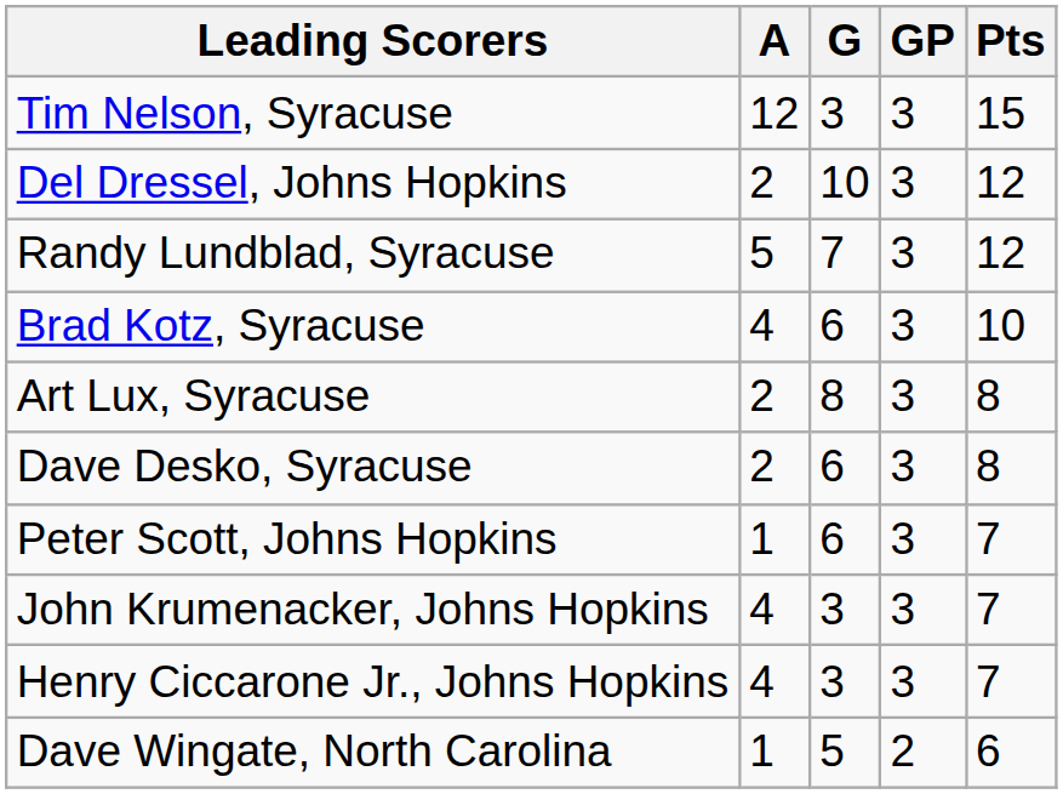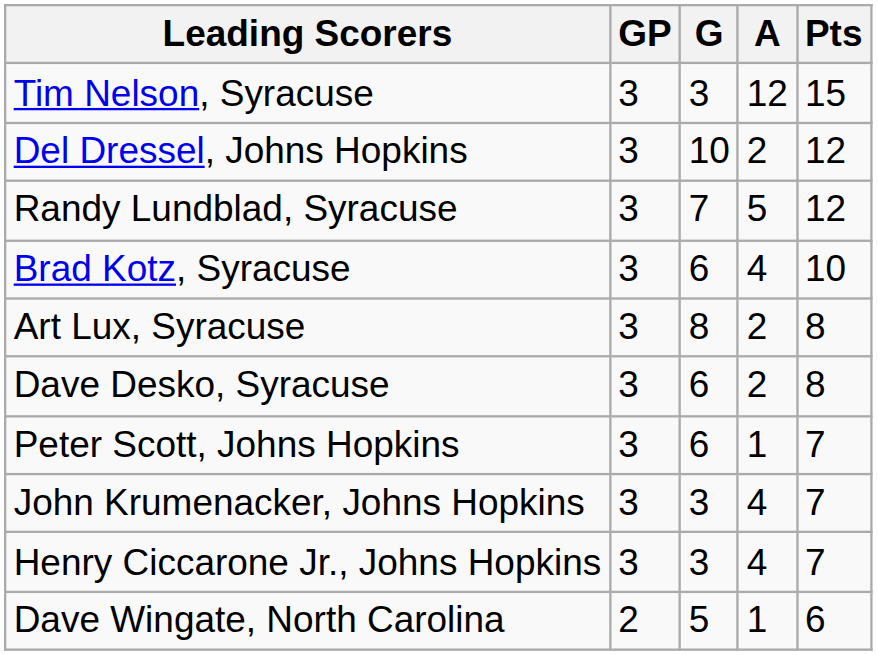 <table class="wikitable">
 <tr>
 <th>Leading Scorers</th>
+<th>GP</th>
+<th>G</th>
 <th>A</th>
-<th>G</th>
-<th>GP</th>
 <th>Pts</th>
 </tr>
 <tr>
 <td><a href='#'>Tim Nelson</a>, Syracuse</td>
-<td>12</td>
 <td>3</td>
 <td>3</td>
+<td>12</td>
 <td>15</td>
 </tr>
 <tr>
 <td><a href='#'>Del Dressel</a>, Johns Hopkins</td>
+<td>3</td>
+<td>10</td>
 <td>2</td>
-<td>10</td>
-<td>3</td>
 <td>12</td>
 </tr>
 <tr>
 <td>Randy Lundblad, Syracuse</td>
+<td>3</td>
+<td>7</td>
 <td>5</td>
-<td>7</td>
-<td>3</td>
 <td>12</td>
 </tr>
 <tr>
 <td><a href='#'>Brad Kotz</a>, Syracuse</td>
+<td>3</td>
+<td>6</td>
 <td>4</td>
-<td>6</td>
-<td>3</td>
 <td>10</td>
 </tr>
 <tr>
 <td>Art Lux, Syracuse</td>
+<td>3</td>
+<td>8</td>
 <td>2</td>
-<td>8</td>
-<td>3</td>
 <td>8</td>
 </tr>
 <tr>
 <td>Dave Desko, Syracuse</td>
+<td>3</td>
+<td>6</td>
 <td>2</td>
-<td>6</td>
-<td>3</td>
 <td>8</td>
 </tr>
 <tr>
 <td>Peter Scott, Johns Hopkins</td>
+<td>3</td>
+<td>6</td>
 <td>1</td>
-<td>6</td>
-<td>3</td>
 <td>7</td>
 </tr>
 <tr>
 <td>John Krumenacker, Johns Hopkins</td>
-<td>4</td>
 <td>3</td>
 <td>3</td>
+<td>4</td>
 <td>7</td>
 </tr>
 <tr>
 <td>Henry Ciccarone Jr., Johns Hopkins</td>
-<td>4</td>
 <td>3</td>
 <td>3</td>
+<td>4</td>
 <td>7</td>
 </tr>
 <tr>
 <td>Dave Wingate, North Carolina</td>
+<td>2</td>
+<td>5</td>
 <td>1</td>
-<td>5</td>
-<td>2</td>
 <td>6</td>
 </tr>
 </table>
